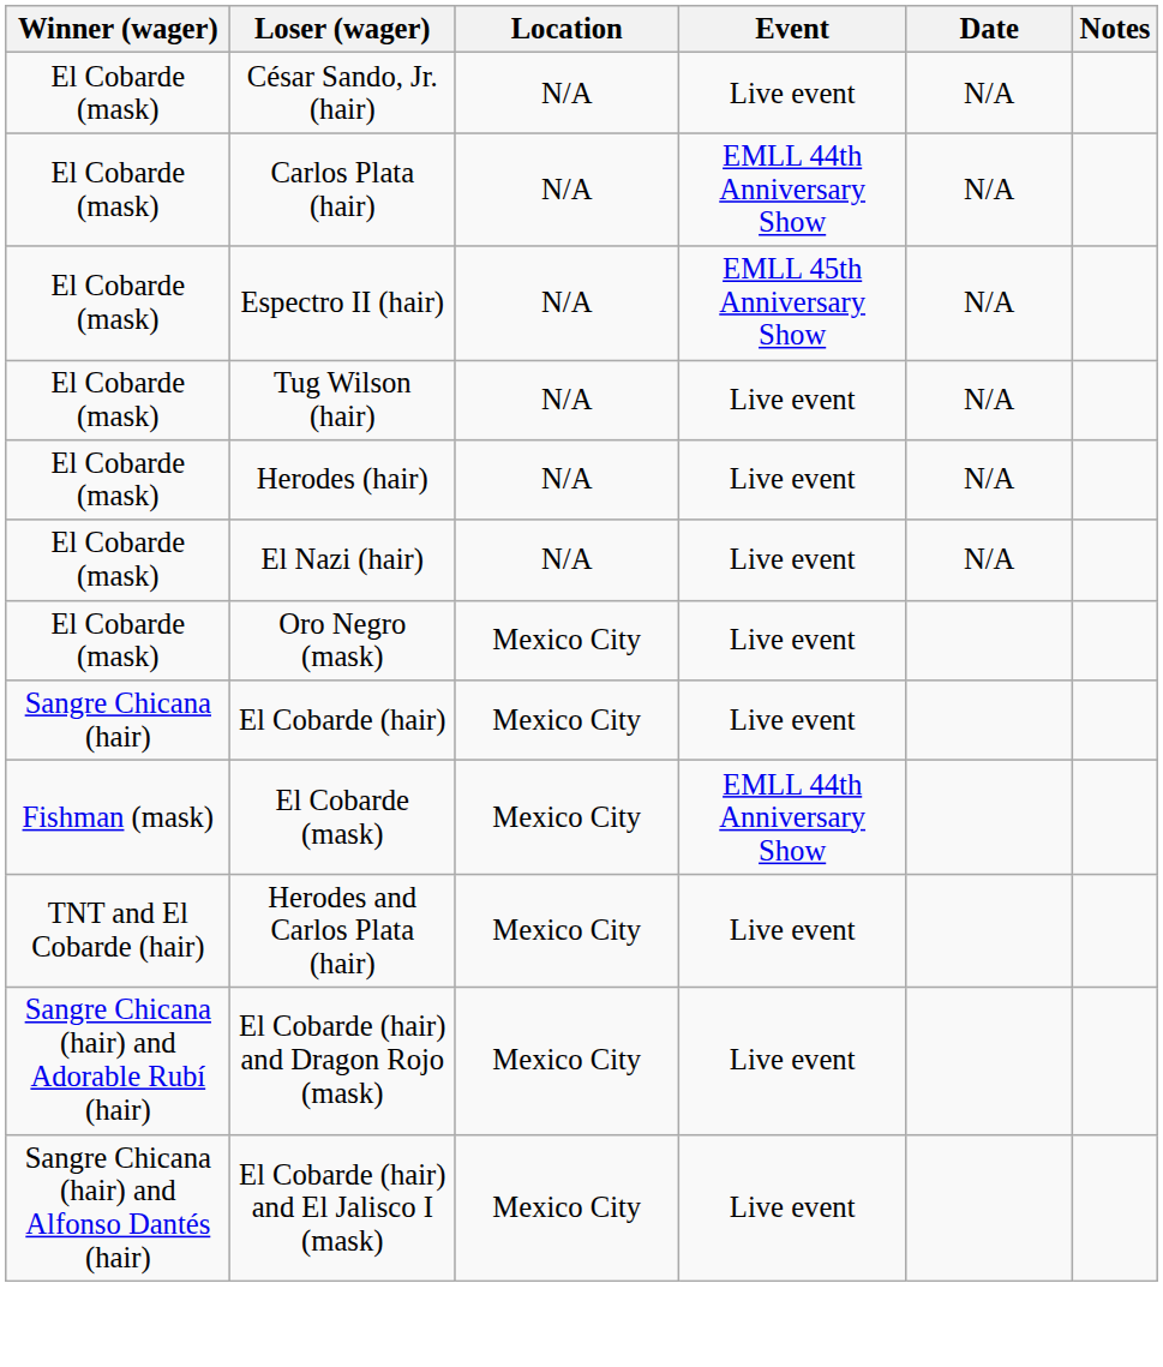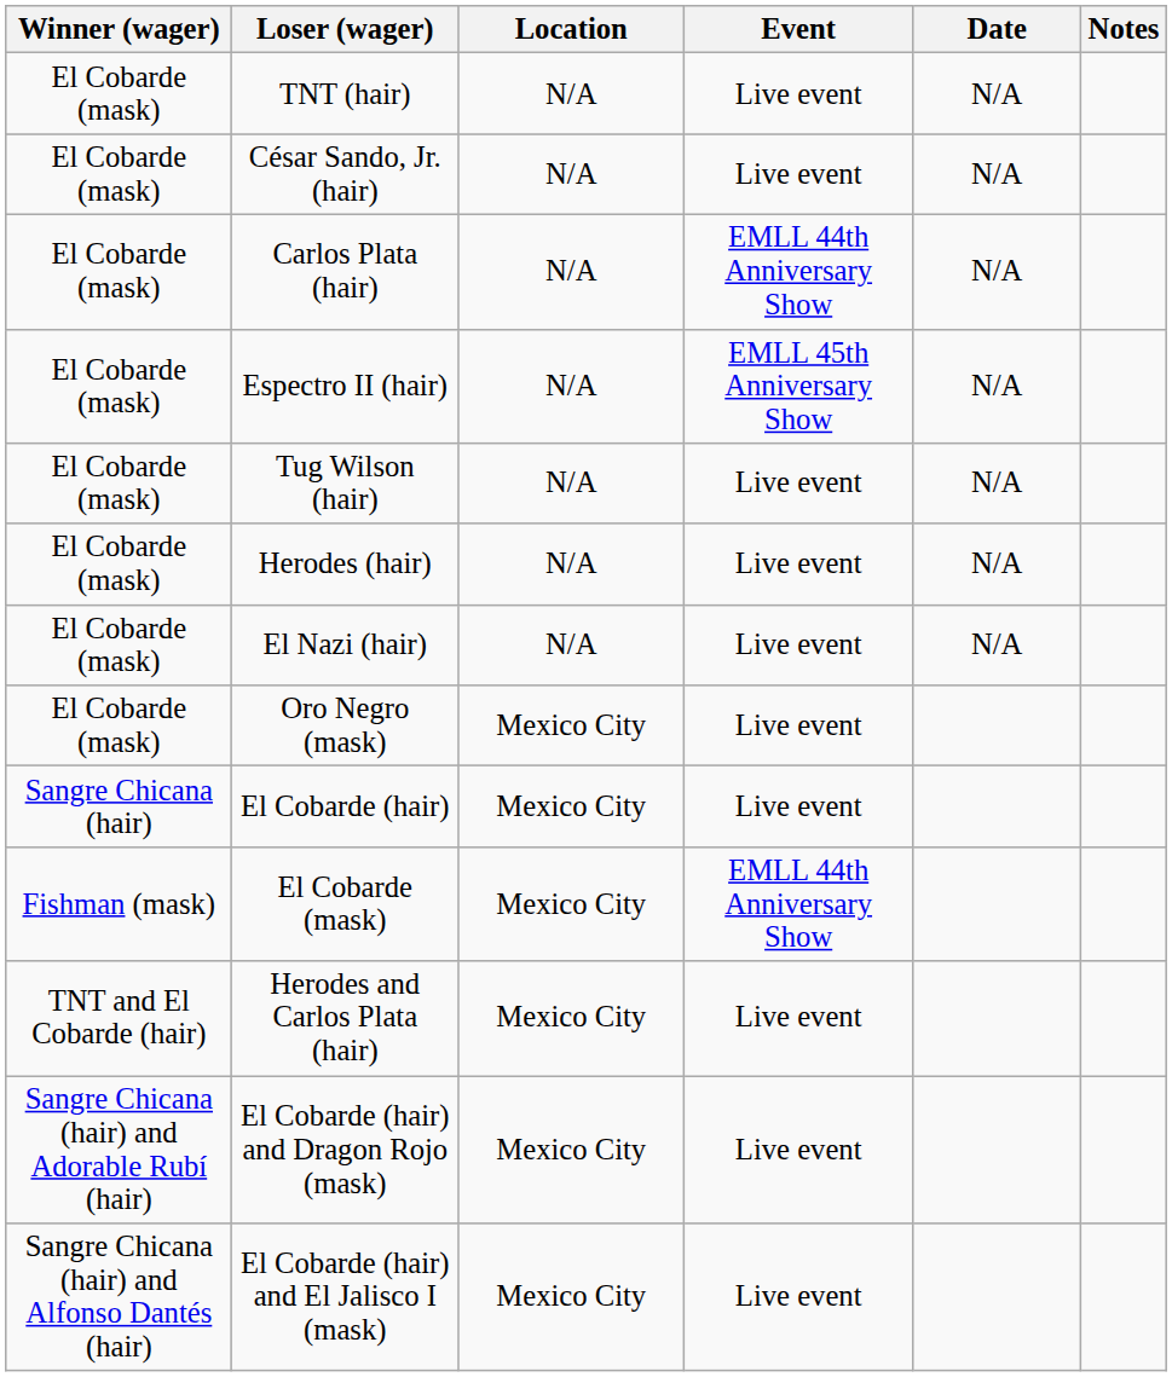 <table class="wikitable sortable" width=100%  style="text-align: center">
 <tr>
 <th width=20% scope="col">Winner (wager)</th>
 <th width=20% scope="col">Loser (wager)</th>
 <th width=20% scope="col">Location</th>
 <th width=20% scope="col">Event</th>
 <th width=15% scope="col">Date</th>
 <th class="unsortable" width=5% scope="col">Notes</th>
+</tr>
+<tr>
+<td>El Cobarde (mask)</td>
+<td>TNT (hair)</td>
+<td>N/A</td>
+<td>Live event</td>
+<td>N/A</td>
+<td></td>
 </tr>
 <tr>
 <td>El Cobarde (mask)</td>
 <td>César Sando, Jr. (hair)</td>
 <td>N/A</td>
 <td>Live event</td>
 <td>N/A</td>
 <td></td>
 </tr>
 <tr>
 <td>El Cobarde (mask)</td>
 <td>Carlos Plata (hair)</td>
 <td>N/A</td>
 <td><a href='#'>EMLL 44th Anniversary Show</a></td>
 <td>N/A</td>
 <td></td>
 </tr>
 <tr>
 <td>El Cobarde  (mask)</td>
 <td>Espectro II (hair)</td>
 <td>N/A</td>
 <td><a href='#'>EMLL 45th Anniversary Show</a></td>
 <td>N/A</td>
 <td></td>
 </tr>
 <tr>
 <td>El Cobarde (mask)</td>
 <td>Tug Wilson (hair)</td>
 <td>N/A</td>
 <td>Live event</td>
 <td>N/A</td>
 <td></td>
 </tr>
 <tr>
 <td>El Cobarde (mask)</td>
 <td>Herodes (hair)</td>
 <td>N/A</td>
 <td>Live event</td>
 <td>N/A</td>
 <td></td>
 </tr>
 <tr>
 <td>El Cobarde (mask)</td>
 <td>El Nazi (hair)</td>
 <td>N/A</td>
 <td>Live event</td>
 <td>N/A</td>
 <td></td>
 </tr>
 <tr>
 <td>El Cobarde (mask)</td>
 <td>Oro Negro (mask)</td>
 <td>Mexico City</td>
 <td>Live event</td>
 <td></td>
 <td></td>
 </tr>
 <tr>
 <td><a href='#'>Sangre Chicana</a> (hair)</td>
 <td>El Cobarde (hair)</td>
 <td>Mexico City</td>
 <td>Live event</td>
 <td></td>
 <td></td>
 </tr>
 <tr>
 <td><a href='#'>Fishman</a> (mask)</td>
 <td>El Cobarde (mask)</td>
 <td>Mexico City</td>
 <td><a href='#'>EMLL 44th Anniversary Show</a></td>
 <td></td>
 <td></td>
 </tr>
 <tr>
 <td>TNT and El Cobarde (hair)</td>
 <td>Herodes and Carlos Plata (hair)</td>
 <td>Mexico City</td>
 <td>Live event</td>
 <td></td>
 <td></td>
 </tr>
 <tr>
 <td><a href='#'>Sangre Chicana</a> (hair) and <a href='#'>Adorable Rubí</a> (hair)</td>
 <td>El Cobarde (hair) and Dragon Rojo (mask)</td>
 <td>Mexico City</td>
 <td>Live event</td>
 <td></td>
 <td></td>
 </tr>
 <tr>
 <td>Sangre Chicana (hair) and <a href='#'>Alfonso Dantés</a> (hair)</td>
 <td>El Cobarde (hair) and El Jalisco I (mask)</td>
 <td>Mexico City</td>
 <td>Live event</td>
 <td></td>
 <td></td>
 </tr>
 </table>
